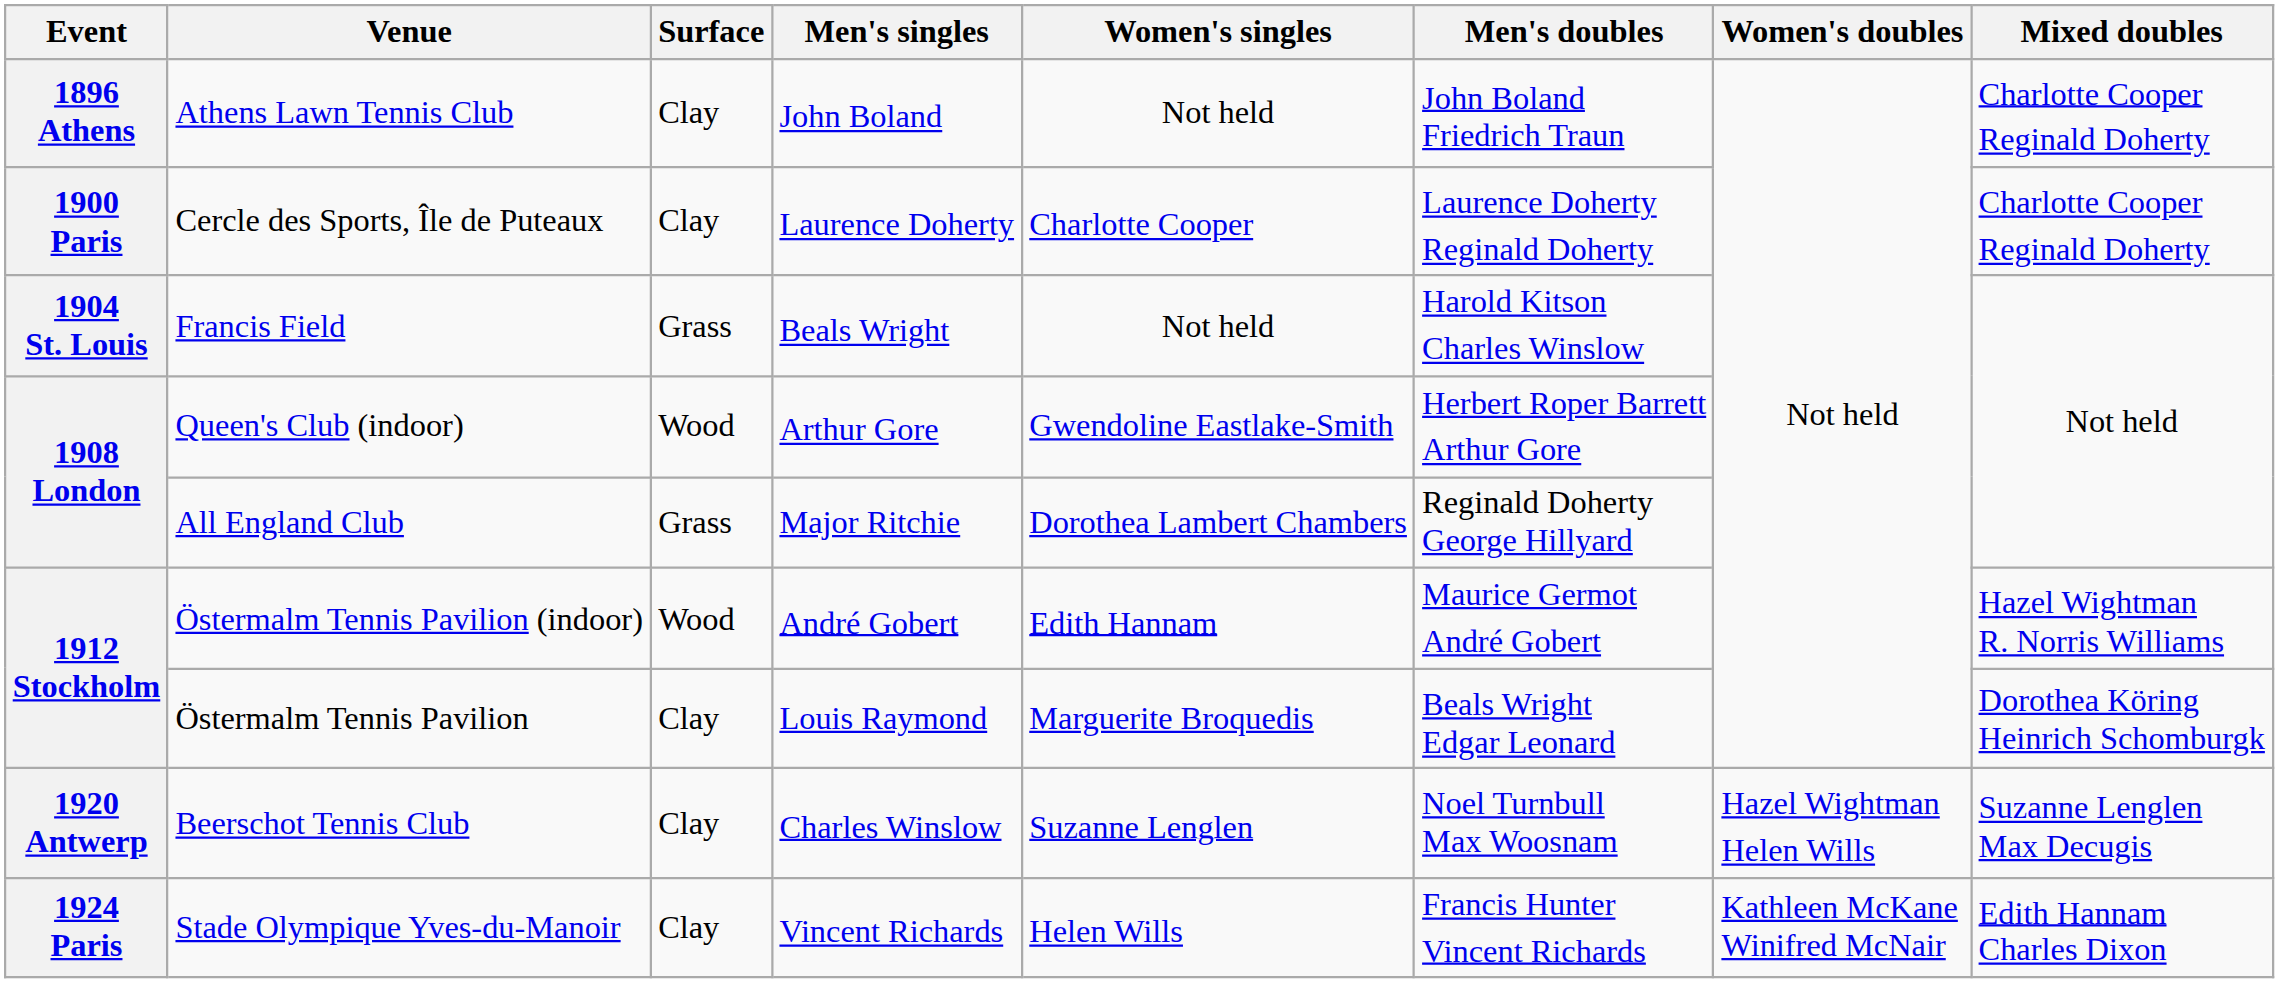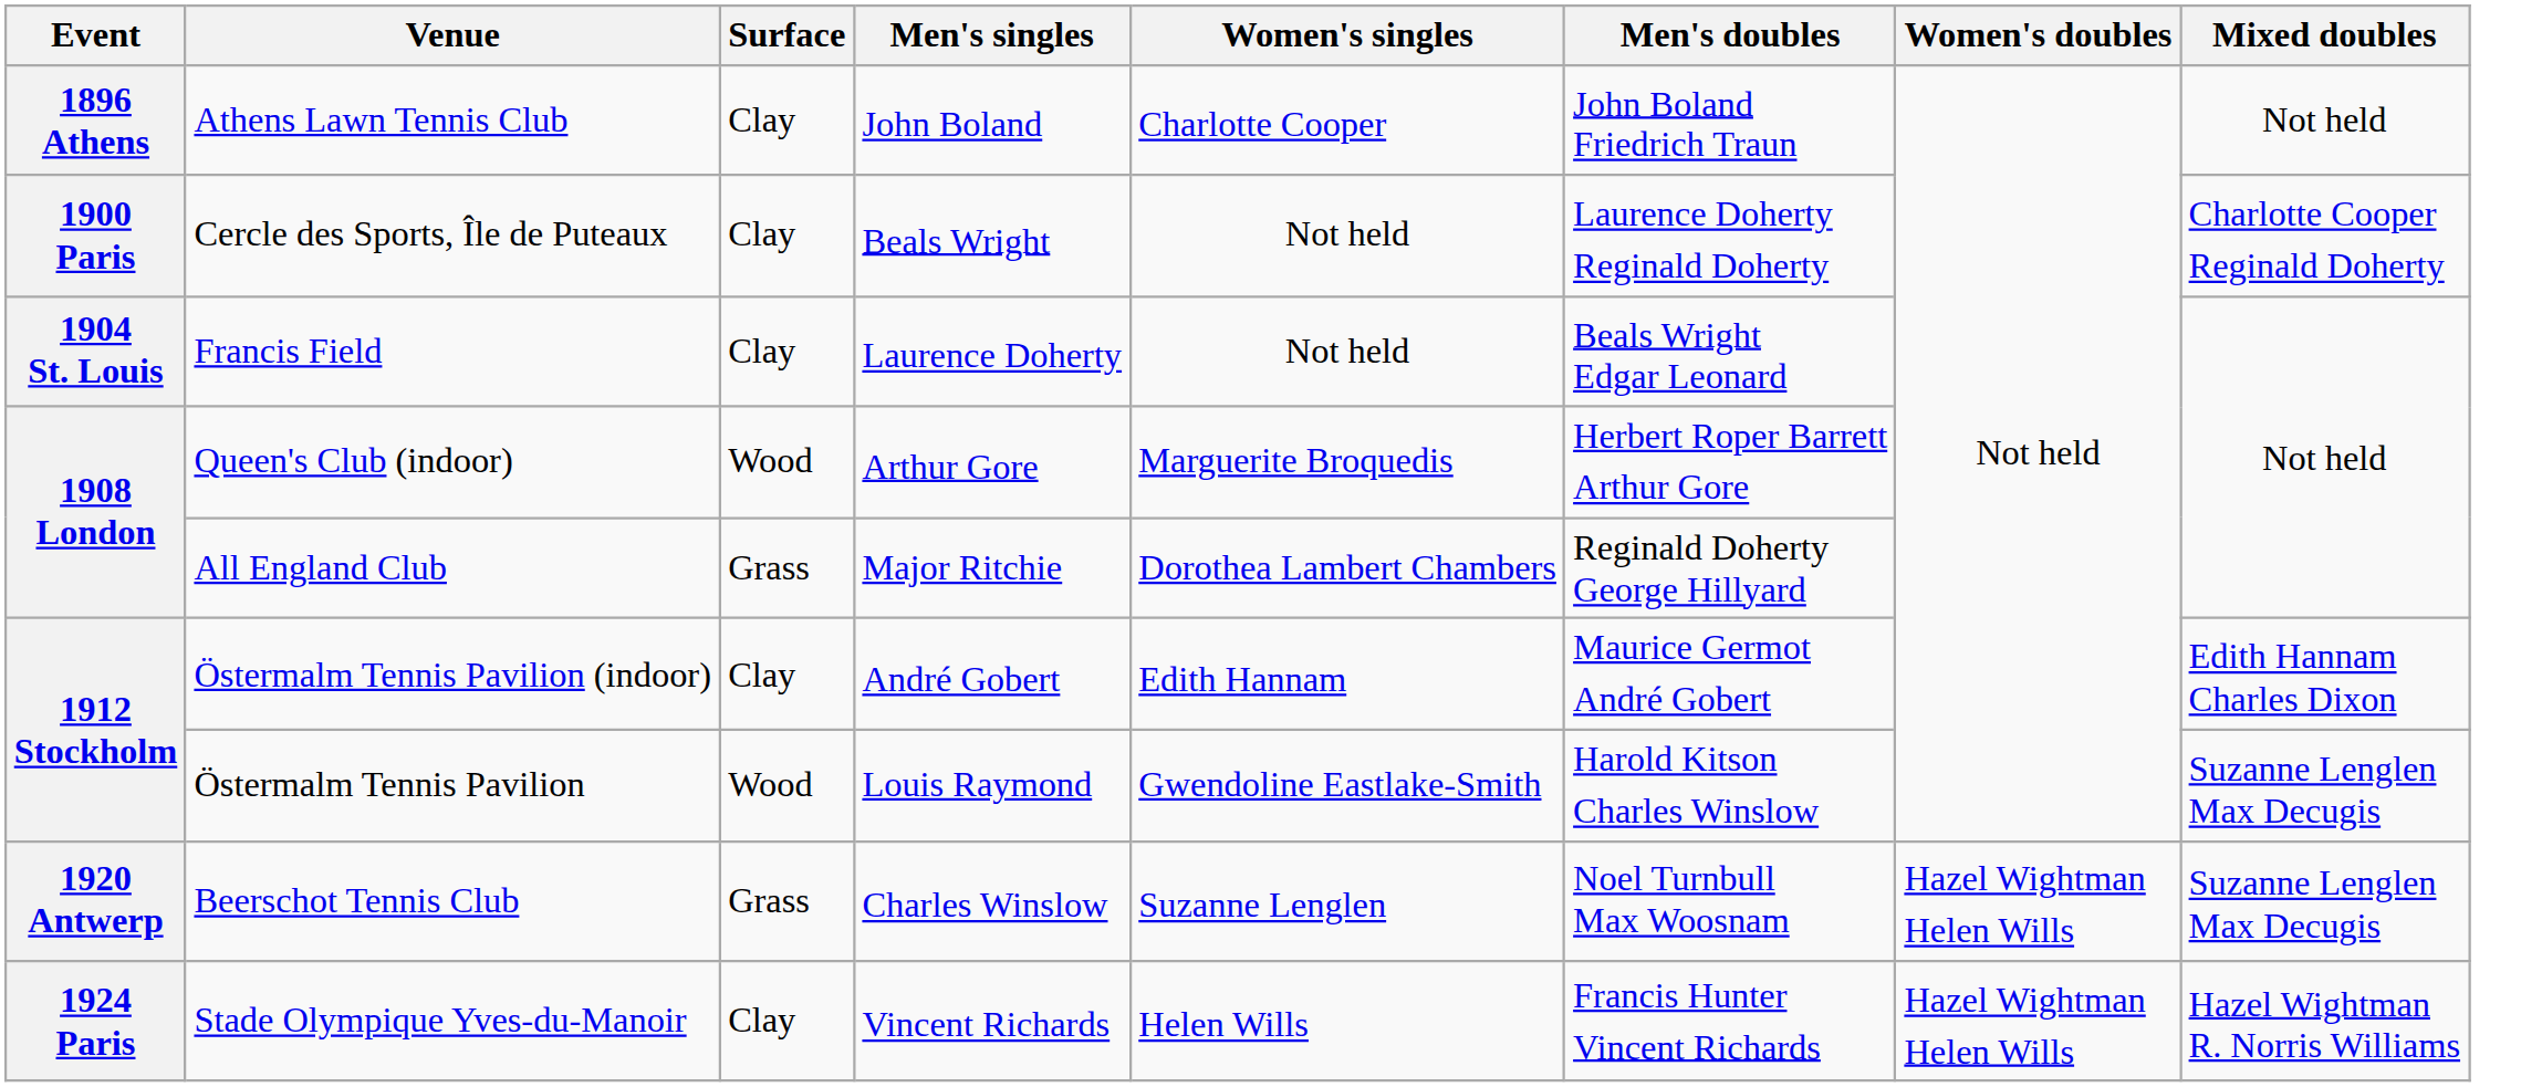 <table class="wikitable sortable plainrowheaders sticky-header" style="font-size: 90%">
 <tr>
 <th scope="col">Event</th>
 <th scope="col" class=unsortable>Venue</th>
 <th scope="col">Surface</th>
 <th scope="col">Men's singles</th>
 <th scope="col">Women's singles</th>
 <th scope="col">Men's doubles</th>
 <th scope="col">Women's doubles</th>
 <th scope="col">Mixed doubles</th>
 </tr>
 <tr>
 <th scope="row"><a href='#'>1896</a><br><a href='#'>Athens</a></th>
 <td><a href='#'>Athens Lawn Tennis Club</a></td>
 <td>Clay</td>
 <td> <a href='#'>John Boland</a><sup></sup></td>
-<td style="background:" align="center">Not held</td>
+<td> <a href='#'>Charlotte Cooper</a><sup></sup></td>
 <td> <a href='#'>John Boland</a><sup></sup><br> <a href='#'>Friedrich Traun</a></td>
 <td rowspan="7" style="background:" align="center" !scope="col">Not held</td>
-<td> <a href='#'>Charlotte Cooper</a><sup></sup><br> <a href='#'>Reginald Doherty</a><sup></sup></td>
+<td style="background:" align="center">Not held</td>
 </tr>
 <tr>
 <th scope="row"><a href='#'>1900</a><br><a href='#'>Paris</a></th>
 <td>Cercle des Sports, Île de Puteaux</td>
 <td>Clay</td>
-<td> <a href='#'>Laurence Doherty</a><sup></sup></td>
-<td> <a href='#'>Charlotte Cooper</a><sup></sup></td>
+<td> <a href='#'>Beals Wright</a><sup></sup></td>
+<td style="background:" align="center">Not held</td>
 <td> <a href='#'>Laurence Doherty</a><sup></sup><br> <a href='#'>Reginald Doherty</a><sup></sup></td>
 <td> <a href='#'>Charlotte Cooper</a><sup></sup><br> <a href='#'>Reginald Doherty</a><sup></sup></td>
 </tr>
 <tr>
 <th scope="row"><a href='#'>1904</a><br><a href='#'>St. Louis</a></th>
 <td><a href='#'>Francis Field</a></td>
-<td>Grass</td>
-<td> <a href='#'>Beals Wright</a><sup></sup></td>
+<td>Clay</td>
+<td> <a href='#'>Laurence Doherty</a><sup></sup></td>
 <td style="background:" align="center">Not held</td>
-<td> <a href='#'>Harold Kitson</a><br> <a href='#'>Charles Winslow</a><sup></sup></td>
+<td> <a href='#'>Beals Wright</a><sup></sup><br> <a href='#'>Edgar Leonard</a></td>
 <td rowspan="3" style="background:" align="center">Not held</td>
 </tr>
 <tr>
 <th scope="rowgroup" rowspan="2"><a href='#'>1908</a><br><a href='#'>London</a></th>
 <td><a href='#'>Queen's Club</a> (indoor)</td>
 <td>Wood</td>
 <td> <a href='#'>Arthur Gore</a><sup></sup></td>
-<td> <a href='#'>Gwendoline Eastlake-Smith</a></td>
+<td> <a href='#'>Marguerite Broquedis</a></td>
 <td> <a href='#'>Herbert Roper Barrett</a><br> <a href='#'>Arthur Gore</a><sup></sup></td>
 </tr>
 <tr>
 <td><a href='#'>All England Club</a></td>
 <td>Grass</td>
 <td> <a href='#'>Major Ritchie</a></td>
 <td> <a href='#'>Dorothea Lambert Chambers</a></td>
 <td> Reginald Doherty <br> <a href='#'>George Hillyard</a></td>
 </tr>
 <tr>
 <th scope="row" rowspan="2"><a href='#'>1912</a><br><a href='#'>Stockholm</a></th>
 <td><a href='#'>Östermalm Tennis Pavilion</a> (indoor)</td>
-<td>Wood</td>
+<td>Clay</td>
 <td> <a href='#'>André Gobert</a><sup></sup></td>
 <td> <a href='#'>Edith Hannam</a><sup></sup></td>
 <td> <a href='#'>Maurice Germot</a><br> <a href='#'>André Gobert</a><sup></sup></td>
-<td> <a href='#'>Hazel Wightman</a><sup></sup><br> <a href='#'>R. Norris Williams</a></td>
+<td> <a href='#'>Edith Hannam</a><sup></sup><br> <a href='#'>Charles Dixon</a></td>
 </tr>
 <tr>
 <td>Östermalm Tennis Pavilion</td>
-<td>Clay</td>
+<td>Wood</td>
 <td> <a href='#'>Louis Raymond</a></td>
-<td> <a href='#'>Marguerite Broquedis</a></td>
-<td> <a href='#'>Beals Wright</a><sup></sup><br> <a href='#'>Edgar Leonard</a></td>
-<td> <a href='#'>Dorothea Köring</a><br> <a href='#'>Heinrich Schomburgk</a></td>
+<td> <a href='#'>Gwendoline Eastlake-Smith</a></td>
+<td> <a href='#'>Harold Kitson</a><br> <a href='#'>Charles Winslow</a><sup></sup></td>
+<td> <a href='#'>Suzanne Lenglen</a><sup></sup><br> <a href='#'>Max Decugis</a></td>
 </tr>
 <tr>
 <th scope="row"><a href='#'>1920</a><br><a href='#'>Antwerp</a></th>
 <td><a href='#'>Beerschot Tennis Club</a></td>
-<td>Clay</td>
+<td>Grass</td>
 <td> <a href='#'>Charles Winslow</a><sup></sup></td>
 <td> <a href='#'>Suzanne Lenglen</a><sup></sup></td>
 <td> <a href='#'>Noel Turnbull</a><br> <a href='#'>Max Woosnam</a></td>
 <td> <a href='#'>Hazel Wightman</a><sup></sup><br> <a href='#'>Helen Wills</a><sup></sup></td>
 <td> <a href='#'>Suzanne Lenglen</a><sup></sup><br> <a href='#'>Max Decugis</a></td>
 </tr>
 <tr>
 <th scope="row"><a href='#'>1924</a><br><a href='#'>Paris</a></th>
 <td><a href='#'>Stade Olympique Yves-du-Manoir</a></td>
 <td>Clay</td>
 <td> <a href='#'>Vincent Richards</a><sup></sup></td>
 <td> <a href='#'>Helen Wills</a><sup></sup></td>
 <td> <a href='#'>Francis Hunter</a><br> <a href='#'>Vincent Richards</a><sup></sup></td>
-<td> <a href='#'>Kathleen McKane</a><br> <a href='#'>Winifred McNair</a></td>
-<td> <a href='#'>Edith Hannam</a><sup></sup><br> <a href='#'>Charles Dixon</a></td>
+<td> <a href='#'>Hazel Wightman</a><sup></sup><br> <a href='#'>Helen Wills</a><sup></sup></td>
+<td> <a href='#'>Hazel Wightman</a><sup></sup><br> <a href='#'>R. Norris Williams</a></td>
 </tr>
 </table>
